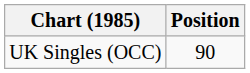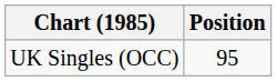 <table class="wikitable">
 <tr>
 <th>Chart (1985)</th>
 <th>Position</th>
 </tr>
 <tr>
 <td>UK Singles (OCC)</td>
-<td align="center">90</td>
+<td align="center">95</td>
 </tr>
 </table>
